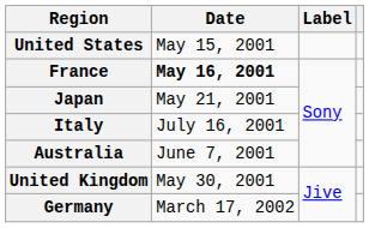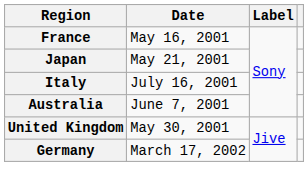 <table class="wikitable plainrowheaders">
 <tr>
 <th scope="col">Region</th>
 <th scope="col">Date</th>
 <th scope="col">Label</th>
 <th scope="col"></th>
 </tr>
 <tr>
-<th scope="row">United States</th>
-<td>May 15, 2001</td>
-<td></td>
-<td align="center"></td>
-</tr>
-<tr>
 <th scope="row">France</th>
-<td><strong>May 16, 2001</strong></td>
+<td>May 16, 2001</td>
 <td rowspan="4"><a href='#'>Sony</a></td>
 <td align="center"></td>
 </tr>
 <tr>
 <th scope="row">Japan</th>
 <td>May 21, 2001</td>
 <td align="center"></td>
 </tr>
 <tr>
 <th scope="row">Italy</th>
 <td>July 16, 2001</td>
 <td align="center"></td>
 </tr>
 <tr>
 <th scope="row">Australia</th>
 <td>June 7, 2001</td>
 <td align="center"></td>
 </tr>
 <tr>
 <th scope="row">United Kingdom</th>
 <td>May 30, 2001</td>
 <td rowspan="2"><a href='#'>Jive</a></td>
 <td align="center"></td>
 </tr>
 <tr>
 <th scope="row">Germany</th>
 <td>March 17, 2002</td>
 <td align="center"></td>
 </tr>
 </table>
